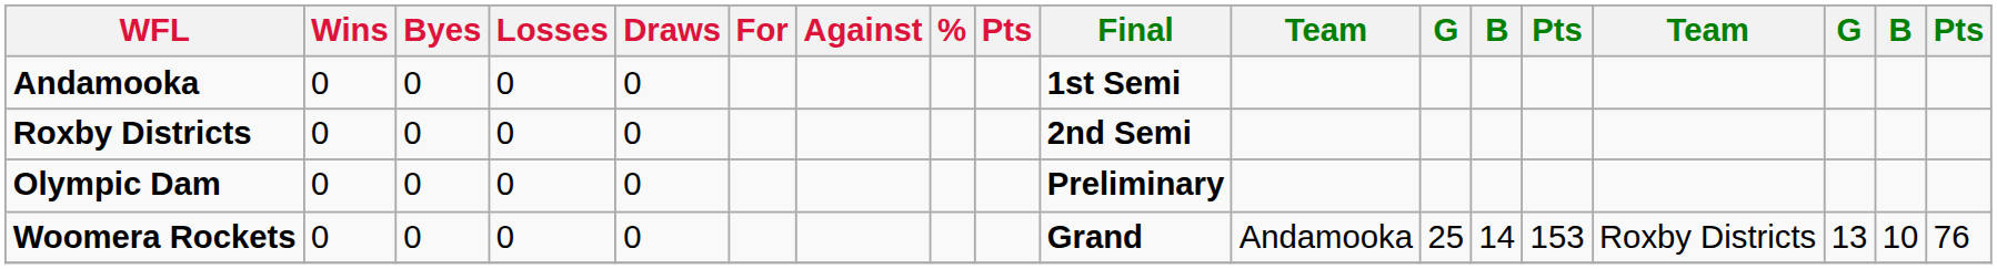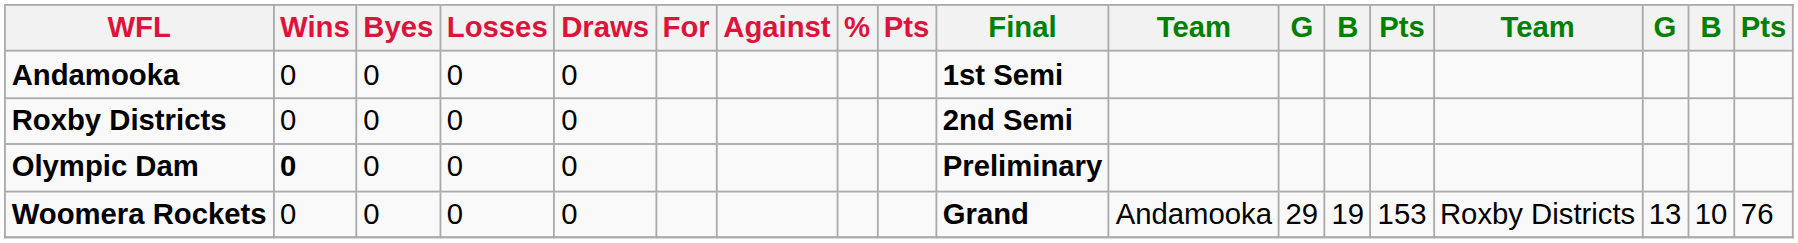 <table class="wikitable">
 <tr>
 <th style="color:crimson">WFL</th>
 <th style="color:crimson">Wins</th>
 <th style="color:crimson">Byes</th>
 <th style="color:crimson">Losses</th>
 <th style="color:crimson">Draws</th>
 <th style="color:crimson">For</th>
 <th style="color:crimson">Against</th>
 <th style="color:crimson">%</th>
 <th style="color:crimson">Pts</th>
 <th style="color:green">Final</th>
 <th style="color:green">Team</th>
 <th style="color:green">G</th>
 <th style="color:green">B</th>
 <th style="color:green">Pts</th>
 <th style="color:green">Team</th>
 <th style="color:green">G</th>
 <th style="color:green">B</th>
 <th style="color:green">Pts</th>
 </tr>
 <tr>
 <td><strong>	Andamooka	</strong></td>
 <td>0</td>
 <td>0</td>
 <td>0</td>
 <td>0</td>
 <td></td>
 <td></td>
 <td></td>
 <td></td>
 <td><strong>1st Semi</strong></td>
 <td></td>
 <td></td>
 <td></td>
 <td></td>
 <td></td>
 <td></td>
 <td></td>
 <td></td>
 </tr>
 <tr>
 <td><strong>	Roxby Districts	</strong></td>
 <td>0</td>
 <td>0</td>
 <td>0</td>
 <td>0</td>
 <td></td>
 <td></td>
 <td></td>
 <td></td>
 <td><strong>2nd Semi</strong></td>
 <td></td>
 <td></td>
 <td></td>
 <td></td>
 <td></td>
 <td></td>
 <td></td>
 <td></td>
 </tr>
 <tr>
 <td><strong>	Olympic Dam	</strong></td>
-<td>0</td>
+<td><strong>0</strong></td>
 <td>0</td>
 <td>0</td>
 <td>0</td>
 <td></td>
 <td></td>
 <td></td>
 <td></td>
 <td><strong>Preliminary</strong></td>
 <td></td>
 <td></td>
 <td></td>
 <td></td>
 <td></td>
 <td></td>
 <td></td>
 <td></td>
 </tr>
 <tr>
 <td><strong>	Woomera Rockets	</strong></td>
 <td>0</td>
 <td>0</td>
 <td>0</td>
 <td>0</td>
 <td></td>
 <td></td>
 <td></td>
 <td></td>
 <td><strong>Grand</strong></td>
 <td>Andamooka</td>
-<td>25</td>
-<td>14</td>
+<td>29</td>
+<td>19</td>
 <td>153</td>
 <td>Roxby Districts</td>
 <td>13</td>
 <td>10</td>
 <td>76</td>
 </tr>
 <tr>
 </tr>
 </table>
